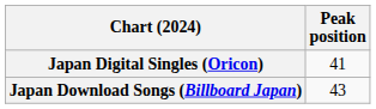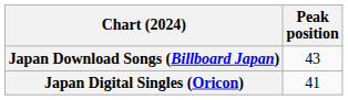 <table class="wikitable sortable plainrowheaders" style="text-align:center">
 <tr>
 <th scope="col">Chart (2024)</th>
 <th scope="col">Peak<br>position</th>
 </tr>
 <tr>
+<th scope="row">Japan Download Songs (<em><a href='#'>Billboard Japan</a></em>)</th>
+<td>43</td>
+</tr>
+<tr>
 <th scope="row">Japan Digital Singles (<a href='#'>Oricon</a>)</th>
 <td>41</td>
 </tr>
-<tr>
-<th scope="row">Japan Download Songs (<em><a href='#'>Billboard Japan</a></em>)</th>
-<td>43</td>
-</tr>
 </table>
